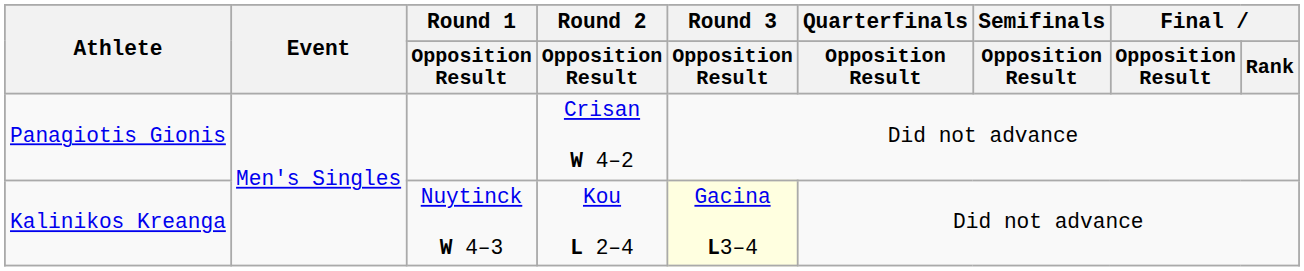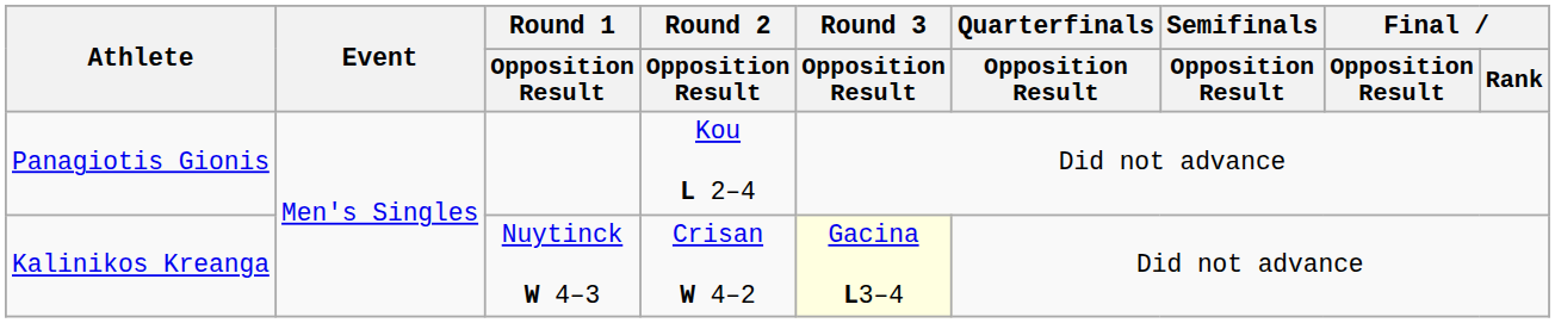 <table class="wikitable" style="font-size:90%;">
 <tr>
 <th rowspan=2>Athlete</th>
 <th rowspan=2>Event</th>
 <th>Round 1</th>
 <th>Round 2</th>
 <th>Round 3</th>
 <th>Quarterfinals</th>
 <th>Semifinals</th>
 <th colspan=2>Final / </th>
 </tr>
 <tr style="font-size:95%">
 <th>Opposition<br>Result</th>
 <th>Opposition<br>Result</th>
 <th>Opposition<br>Result</th>
 <th>Opposition<br>Result</th>
 <th>Opposition<br>Result</th>
 <th>Opposition<br>Result</th>
 <th>Rank</th>
 </tr>
 <tr align=center>
 <td align=left><a href='#'>Panagiotis Gionis</a></td>
 <td align=left rowspan=2><a href='#'>Men's Singles</a></td>
 <td></td>
-<td><a href='#'>Crisan</a><br><br><strong>W</strong> 4–2</td>
+<td><a href='#'>Kou</a><br><br><strong>L</strong> 2–4</td>
 <td colspan=5>Did not advance</td>
 </tr>
 <tr align=center>
 <td align=left><a href='#'>Kalinikos Kreanga</a></td>
 <td><a href='#'>Nuytinck</a><br><br><strong>W</strong> 4–3</td>
-<td><a href='#'>Kou</a><br><br><strong>L</strong> 2–4</td>
+<td><a href='#'>Crisan</a><br><br><strong>W</strong> 4–2</td>
 <td style="background: lightyellow;"><a href='#'>Gacina</a><br><br><strong>L</strong>3–4</td>
 <td colspan=4>Did not advance</td>
 </tr>
 </table>
